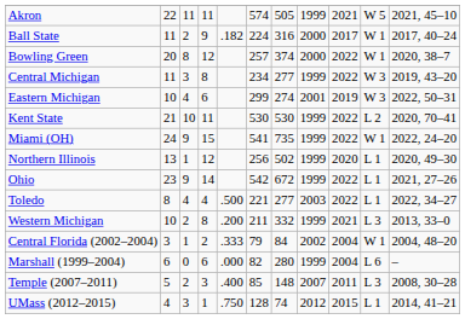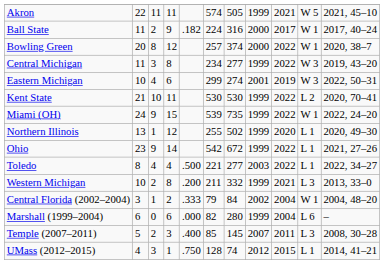 <table class="wikitable">
 <tr>
 </tr>
 <tr>
 <td><a href='#'>Akron</a></td>
 <td>22</td>
 <td>11</td>
 <td>11</td>
 <td></td>
 <td>574</td>
 <td>505</td>
 <td>1999</td>
 <td>2021</td>
 <td>W 5</td>
 <td>2021, 45–10</td>
 </tr>
 <tr>
 <td><a href='#'>Ball State</a></td>
 <td>11</td>
 <td>2</td>
 <td>9</td>
 <td>.182</td>
 <td>224</td>
 <td>316</td>
 <td>2000</td>
 <td>2017</td>
 <td>W 1</td>
 <td>2017, 40–24</td>
 </tr>
 <tr>
 <td><a href='#'>Bowling Green</a></td>
 <td>20</td>
 <td>8</td>
 <td>12</td>
 <td></td>
 <td>257</td>
 <td>374</td>
 <td>2000</td>
 <td>2022</td>
 <td>W 1</td>
 <td>2020, 38–7</td>
 </tr>
 <tr>
 <td><a href='#'>Central Michigan</a></td>
 <td>11</td>
 <td>3</td>
 <td>8</td>
 <td></td>
 <td>234</td>
 <td>277</td>
 <td>1999</td>
 <td>2022</td>
 <td>W 3</td>
 <td>2019, 43–20</td>
 </tr>
 <tr>
 <td><a href='#'>Eastern Michigan</a></td>
 <td>10</td>
 <td>4</td>
 <td>6</td>
 <td></td>
 <td>299</td>
 <td>274</td>
 <td>2001</td>
 <td>2019</td>
 <td>W 3</td>
 <td>2022, 50–31</td>
 </tr>
 <tr>
 <td><a href='#'>Kent State</a></td>
 <td>21</td>
 <td>10</td>
 <td>11</td>
 <td></td>
 <td>530</td>
 <td>530</td>
 <td>1999</td>
 <td>2022</td>
 <td>L 2</td>
 <td>2020, 70–41</td>
 </tr>
 <tr>
 <td><a href='#'>Miami (OH)</a></td>
 <td>24</td>
 <td>9</td>
 <td>15</td>
 <td></td>
-<td>541</td>
+<td>539</td>
 <td>735</td>
 <td>1999</td>
 <td>2022</td>
 <td>W 1</td>
 <td>2022, 24–20</td>
 </tr>
 <tr>
 <td><a href='#'>Northern Illinois</a></td>
 <td>13</td>
 <td>1</td>
 <td>12</td>
 <td></td>
-<td>256</td>
+<td>255</td>
 <td>502</td>
 <td>1999</td>
 <td>2020</td>
 <td>L 1</td>
 <td>2020, 49–30</td>
 </tr>
 <tr>
 <td><a href='#'>Ohio</a></td>
 <td>23</td>
 <td>9</td>
 <td>14</td>
 <td></td>
 <td>542</td>
 <td>672</td>
 <td>1999</td>
 <td>2022</td>
 <td>L 1</td>
 <td>2021, 27–26</td>
 </tr>
 <tr>
 <td><a href='#'>Toledo</a></td>
 <td>8</td>
 <td>4</td>
 <td>4</td>
 <td>.500</td>
 <td>221</td>
 <td>277</td>
 <td>2003</td>
 <td>2022</td>
 <td>L 1</td>
 <td>2022, 34–27</td>
 </tr>
 <tr>
 <td><a href='#'>Western Michigan</a></td>
 <td>10</td>
 <td>2</td>
 <td>8</td>
 <td>.200</td>
 <td>211</td>
 <td>332</td>
 <td>1999</td>
 <td>2021</td>
 <td>L 3</td>
 <td>2013, 33–0</td>
 </tr>
 <tr>
 <td><a href='#'>Central Florida</a> (2002–2004)</td>
 <td>3</td>
 <td>1</td>
 <td>2</td>
 <td>.333</td>
 <td>79</td>
 <td>84</td>
 <td>2002</td>
 <td>2004</td>
 <td>W 1</td>
 <td>2004, 48–20</td>
 </tr>
 <tr>
 <td><a href='#'>Marshall</a> (1999–2004)</td>
 <td>6</td>
 <td>0</td>
 <td>6</td>
 <td>.000</td>
 <td>82</td>
 <td>280</td>
 <td>1999</td>
 <td>2004</td>
 <td>L 6</td>
 <td>–</td>
 </tr>
 <tr>
 <td><a href='#'>Temple</a> (2007–2011)</td>
 <td>5</td>
 <td>2</td>
 <td>3</td>
 <td>.400</td>
 <td>85</td>
-<td>148</td>
+<td>145</td>
 <td>2007</td>
 <td>2011</td>
 <td>L 3</td>
 <td>2008, 30–28</td>
 </tr>
 <tr>
 <td><a href='#'>UMass</a> (2012–2015)</td>
 <td>4</td>
 <td>3</td>
 <td>1</td>
 <td>.750</td>
 <td>128</td>
 <td>74</td>
 <td>2012</td>
 <td>2015</td>
 <td>L 1</td>
 <td>2014, 41–21</td>
 </tr>
 </table>
